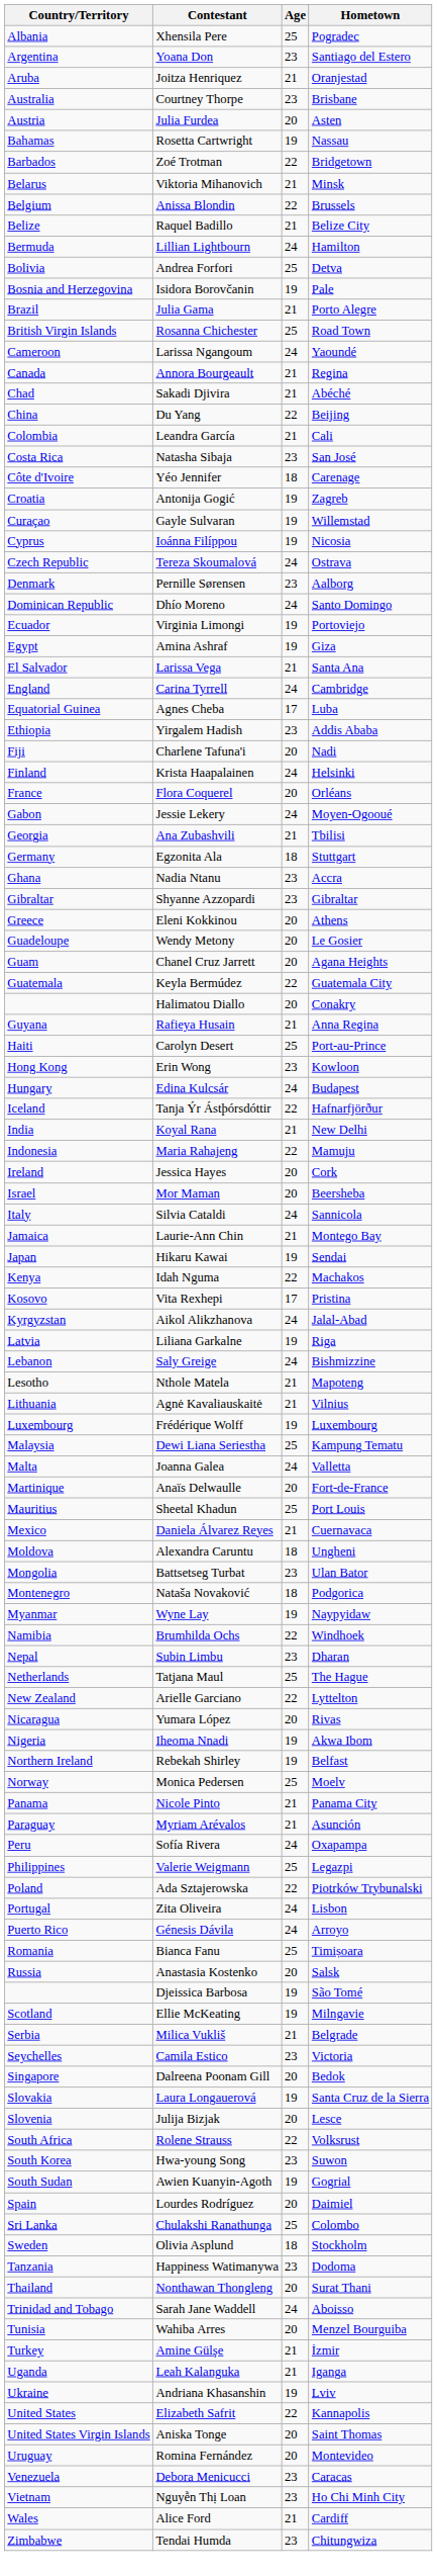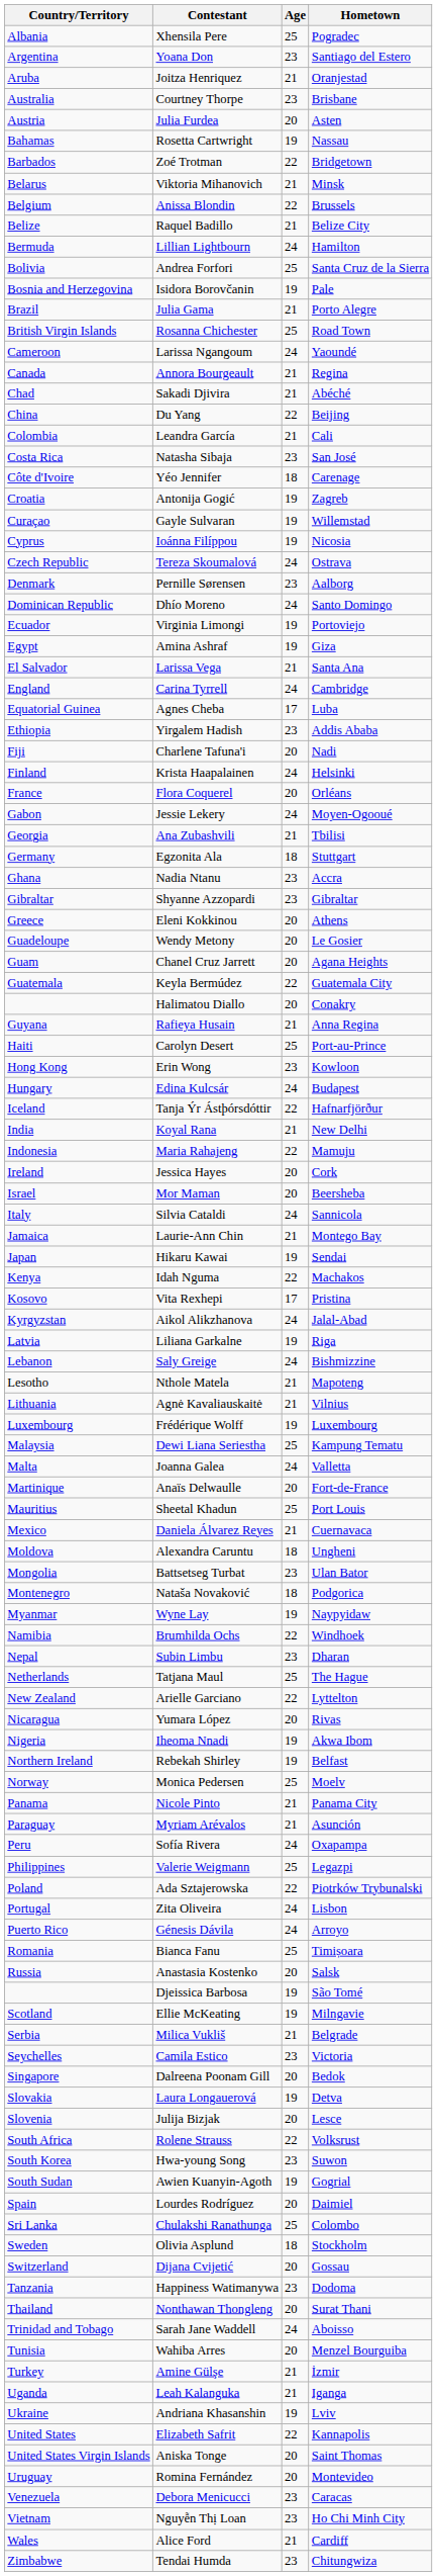 <table class="wikitable sortable" style="font-size:95%;">
 <tr>
 <th>Country/Territory</th>
 <th>Contestant</th>
 <th>Age</th>
 <th>Hometown</th>
 </tr>
 <tr>
 <td> <a href='#'>Albania</a></td>
 <td>Xhensila Pere</td>
 <td>25</td>
 <td><a href='#'>Pogradec</a></td>
 </tr>
 <tr>
 <td> <a href='#'>Argentina</a></td>
 <td><a href='#'>Yoana Don</a></td>
 <td>23</td>
 <td><a href='#'>Santiago del Estero</a></td>
 </tr>
 <tr>
 <td> <a href='#'>Aruba</a></td>
 <td>Joitza Henriquez</td>
 <td>21</td>
 <td><a href='#'>Oranjestad</a></td>
 </tr>
 <tr>
 <td> <a href='#'>Australia</a></td>
 <td>Courtney Thorpe</td>
 <td>23</td>
 <td><a href='#'>Brisbane</a></td>
 </tr>
 <tr>
 <td> <a href='#'>Austria</a></td>
 <td><a href='#'>Julia Furdea</a></td>
 <td>20</td>
 <td><a href='#'>Asten</a></td>
 </tr>
 <tr>
 <td> <a href='#'>Bahamas</a></td>
 <td>Rosetta Cartwright</td>
 <td>19</td>
 <td><a href='#'>Nassau</a></td>
 </tr>
 <tr>
 <td> <a href='#'>Barbados</a></td>
 <td>Zoé Trotman</td>
 <td>22</td>
 <td><a href='#'>Bridgetown</a></td>
 </tr>
 <tr>
 <td> <a href='#'>Belarus</a></td>
 <td>Viktoria Mihanovich</td>
 <td>21</td>
 <td><a href='#'>Minsk</a></td>
 </tr>
 <tr>
 <td> <a href='#'>Belgium</a></td>
 <td><a href='#'>Anissa Blondin</a></td>
 <td>22</td>
 <td><a href='#'>Brussels</a></td>
 </tr>
 <tr>
 <td> <a href='#'>Belize</a></td>
 <td>Raquel Badillo</td>
 <td>21</td>
 <td><a href='#'>Belize City</a></td>
 </tr>
 <tr>
 <td> <a href='#'>Bermuda</a></td>
 <td><a href='#'>Lillian Lightbourn</a></td>
 <td>24</td>
 <td><a href='#'>Hamilton</a></td>
 </tr>
 <tr>
 <td> <a href='#'>Bolivia</a></td>
 <td>Andrea Forfori</td>
 <td>25</td>
-<td><a href='#'>Detva</a></td>
+<td><a href='#'>Santa Cruz de la Sierra</a></td>
 </tr>
 <tr>
 <td> <a href='#'>Bosnia and Herzegovina</a></td>
 <td>Isidora Borovčanin</td>
 <td>19</td>
 <td><a href='#'>Pale</a></td>
 </tr>
 <tr>
 <td> <a href='#'>Brazil</a></td>
 <td><a href='#'>Julia Gama</a></td>
 <td>21</td>
 <td><a href='#'>Porto Alegre</a></td>
 </tr>
 <tr>
 <td> <a href='#'>British Virgin Islands</a></td>
 <td><a href='#'>Rosanna Chichester</a></td>
 <td>25</td>
 <td><a href='#'>Road Town</a></td>
 </tr>
 <tr>
 <td> <a href='#'>Cameroon</a></td>
 <td>Larissa Ngangoum</td>
 <td>24</td>
 <td><a href='#'>Yaoundé</a></td>
 </tr>
 <tr>
 <td> <a href='#'>Canada</a></td>
 <td><a href='#'>Annora Bourgeault</a></td>
 <td>21</td>
 <td><a href='#'>Regina</a></td>
 </tr>
 <tr>
 <td> <a href='#'>Chad</a></td>
 <td>Sakadi Djivira</td>
 <td>21</td>
 <td><a href='#'>Abéché</a></td>
 </tr>
 <tr>
 <td> <a href='#'>China</a></td>
 <td>Du Yang</td>
 <td>22</td>
 <td><a href='#'>Beijing</a></td>
 </tr>
 <tr>
 <td> <a href='#'>Colombia</a></td>
 <td>Leandra García</td>
 <td>21</td>
 <td><a href='#'>Cali</a></td>
 </tr>
 <tr>
 <td> <a href='#'>Costa Rica</a></td>
 <td>Natasha Sibaja</td>
 <td>23</td>
 <td><a href='#'>San José</a></td>
 </tr>
 <tr>
 <td> <a href='#'>Côte d'Ivoire</a></td>
 <td>Yéo Jennifer</td>
 <td>18</td>
 <td><a href='#'>Carenage</a></td>
 </tr>
 <tr>
 <td> <a href='#'>Croatia</a></td>
 <td>Antonija Gogić</td>
 <td>19</td>
 <td><a href='#'>Zagreb</a></td>
 </tr>
 <tr>
 <td> <a href='#'>Curaçao</a></td>
 <td>Gayle Sulvaran</td>
 <td>19</td>
 <td><a href='#'>Willemstad</a></td>
 </tr>
 <tr>
 <td> <a href='#'>Cyprus</a></td>
 <td><a href='#'>Ioánna Filíppou</a></td>
 <td>19</td>
 <td><a href='#'>Nicosia</a></td>
 </tr>
 <tr>
 <td> <a href='#'>Czech Republic</a></td>
 <td><a href='#'>Tereza Skoumalová</a></td>
 <td>24</td>
 <td><a href='#'>Ostrava</a></td>
 </tr>
 <tr>
 <td> <a href='#'>Denmark</a></td>
 <td>Pernille Sørensen</td>
 <td>23</td>
 <td><a href='#'>Aalborg</a></td>
 </tr>
 <tr>
 <td> <a href='#'>Dominican Republic</a></td>
 <td>Dhío Moreno</td>
 <td>24</td>
 <td><a href='#'>Santo Domingo</a></td>
 </tr>
 <tr>
 <td> <a href='#'>Ecuador</a></td>
 <td>Virginia Limongi</td>
 <td>19</td>
 <td><a href='#'>Portoviejo</a></td>
 </tr>
 <tr>
 <td> <a href='#'>Egypt</a></td>
 <td>Amina Ashraf</td>
 <td>19</td>
 <td><a href='#'>Giza</a></td>
 </tr>
 <tr>
 <td> <a href='#'>El Salvador</a></td>
 <td><a href='#'>Larissa Vega</a></td>
 <td>21</td>
 <td><a href='#'>Santa Ana</a></td>
 </tr>
 <tr>
 <td> <a href='#'>England</a></td>
 <td><a href='#'>Carina Tyrrell</a></td>
 <td>24</td>
 <td><a href='#'>Cambridge</a></td>
 </tr>
 <tr>
 <td> <a href='#'>Equatorial Guinea</a></td>
 <td>Agnes Cheba</td>
 <td>17</td>
 <td><a href='#'>Luba</a></td>
 </tr>
 <tr>
 <td> <a href='#'>Ethiopia</a></td>
 <td>Yirgalem Hadish</td>
 <td>23</td>
 <td><a href='#'>Addis Ababa</a></td>
 </tr>
 <tr>
 <td> <a href='#'>Fiji</a></td>
 <td>Charlene Tafuna'i</td>
 <td>20</td>
 <td><a href='#'>Nadi</a></td>
 </tr>
 <tr>
 <td> <a href='#'>Finland</a></td>
 <td>Krista Haapalainen</td>
 <td>24</td>
 <td><a href='#'>Helsinki</a></td>
 </tr>
 <tr>
 <td> <a href='#'>France</a></td>
 <td><a href='#'>Flora Coquerel</a></td>
 <td>20</td>
 <td><a href='#'>Orléans</a></td>
 </tr>
 <tr>
 <td> <a href='#'>Gabon</a></td>
 <td>Jessie Lekery</td>
 <td>24</td>
 <td><a href='#'>Moyen-Ogooué</a></td>
 </tr>
 <tr>
 <td> <a href='#'>Georgia</a></td>
 <td><a href='#'>Ana Zubashvili</a></td>
 <td>21</td>
 <td><a href='#'>Tbilisi</a></td>
 </tr>
 <tr>
 <td> <a href='#'>Germany</a></td>
 <td>Egzonita Ala</td>
 <td>18</td>
 <td><a href='#'>Stuttgart</a></td>
 </tr>
 <tr>
 <td> <a href='#'>Ghana</a></td>
 <td>Nadia Ntanu</td>
 <td>23</td>
 <td><a href='#'>Accra</a></td>
 </tr>
 <tr>
 <td> <a href='#'>Gibraltar</a></td>
 <td>Shyanne Azzopardi</td>
 <td>23</td>
 <td><a href='#'>Gibraltar</a></td>
 </tr>
 <tr>
 <td> <a href='#'>Greece</a></td>
 <td>Eleni Kokkinou</td>
 <td>20</td>
 <td><a href='#'>Athens</a></td>
 </tr>
 <tr>
 <td> <a href='#'>Guadeloupe</a></td>
 <td>Wendy Metony</td>
 <td>20</td>
 <td><a href='#'>Le Gosier</a></td>
 </tr>
 <tr>
 <td> <a href='#'>Guam</a></td>
 <td>Chanel Cruz Jarrett</td>
 <td>20</td>
 <td><a href='#'>Agana Heights</a></td>
 </tr>
 <tr>
 <td> <a href='#'>Guatemala</a></td>
 <td>Keyla Bermúdez</td>
 <td>22</td>
 <td><a href='#'>Guatemala City</a></td>
 </tr>
 <tr>
 <td></td>
 <td>Halimatou Diallo</td>
 <td>20</td>
 <td><a href='#'>Conakry</a></td>
 </tr>
 <tr>
 <td> <a href='#'>Guyana</a></td>
 <td><a href='#'>Rafieya Husain</a></td>
 <td>21</td>
 <td><a href='#'>Anna Regina</a></td>
 </tr>
 <tr>
 <td> <a href='#'>Haiti</a></td>
 <td>Carolyn Desert</td>
 <td>25</td>
 <td><a href='#'>Port-au-Prince</a></td>
 </tr>
 <tr>
 <td> <a href='#'>Hong Kong</a></td>
 <td>Erin Wong</td>
 <td>23</td>
 <td><a href='#'>Kowloon</a></td>
 </tr>
 <tr>
 <td> <a href='#'>Hungary</a></td>
 <td><a href='#'>Edina Kulcsár</a></td>
 <td>24</td>
 <td><a href='#'>Budapest</a></td>
 </tr>
 <tr>
 <td> <a href='#'>Iceland</a></td>
 <td>Tanja Ýr Ástþórsdóttir</td>
 <td>22</td>
 <td><a href='#'>Hafnarfjörður</a></td>
 </tr>
 <tr>
 <td> <a href='#'>India</a></td>
 <td><a href='#'>Koyal Rana</a></td>
 <td>21</td>
 <td><a href='#'>New Delhi</a></td>
 </tr>
 <tr>
 <td> <a href='#'>Indonesia</a></td>
 <td><a href='#'>Maria Rahajeng</a></td>
 <td>22</td>
 <td><a href='#'>Mamuju</a></td>
 </tr>
 <tr>
 <td> <a href='#'>Ireland</a></td>
 <td>Jessica Hayes</td>
 <td>20</td>
 <td><a href='#'>Cork</a></td>
 </tr>
 <tr>
 <td> <a href='#'>Israel</a></td>
 <td><a href='#'>Mor Maman</a></td>
 <td>20</td>
 <td><a href='#'>Beersheba</a></td>
 </tr>
 <tr>
 <td> <a href='#'>Italy</a></td>
 <td>Silvia Cataldi</td>
 <td>24</td>
 <td><a href='#'>Sannicola</a></td>
 </tr>
 <tr>
 <td> <a href='#'>Jamaica</a></td>
 <td>Laurie-Ann Chin</td>
 <td>21</td>
 <td><a href='#'>Montego Bay</a></td>
 </tr>
 <tr>
 <td> <a href='#'>Japan</a></td>
 <td>Hikaru Kawai</td>
 <td>19</td>
 <td><a href='#'>Sendai</a></td>
 </tr>
 <tr>
 <td> <a href='#'>Kenya</a></td>
 <td>Idah Nguma</td>
 <td>22</td>
 <td><a href='#'>Machakos</a></td>
 </tr>
 <tr>
 <td> <a href='#'>Kosovo</a></td>
 <td>Vita Rexhepi</td>
 <td>17</td>
 <td><a href='#'>Pristina</a></td>
 </tr>
 <tr>
 <td> <a href='#'>Kyrgyzstan</a></td>
 <td>Aikol Alikzhanova</td>
 <td>24</td>
 <td><a href='#'>Jalal-Abad</a></td>
 </tr>
 <tr>
 <td> <a href='#'>Latvia</a></td>
 <td>Liliana Garkalne</td>
 <td>19</td>
 <td><a href='#'>Riga</a></td>
 </tr>
 <tr>
 <td> <a href='#'>Lebanon</a></td>
 <td><a href='#'>Saly Greige</a></td>
 <td>24</td>
 <td><a href='#'>Bishmizzine</a></td>
 </tr>
 <tr>
 <td> Lesotho</td>
 <td>Nthole Matela</td>
 <td>21</td>
 <td><a href='#'>Mapoteng</a></td>
 </tr>
 <tr>
 <td> <a href='#'>Lithuania</a></td>
 <td>Agnė Kavaliauskaitė</td>
 <td>21</td>
 <td><a href='#'>Vilnius</a></td>
 </tr>
 <tr>
 <td> <a href='#'>Luxembourg</a></td>
 <td>Frédérique Wolff</td>
 <td>19</td>
 <td><a href='#'>Luxembourg</a></td>
 </tr>
 <tr>
 <td> <a href='#'>Malaysia</a></td>
 <td><a href='#'>Dewi Liana Seriestha</a></td>
 <td>25</td>
 <td><a href='#'>Kampung Tematu</a></td>
 </tr>
 <tr>
 <td> <a href='#'>Malta</a></td>
 <td>Joanna Galea</td>
 <td>24</td>
 <td><a href='#'>Valletta</a></td>
 </tr>
 <tr>
 <td> <a href='#'>Martinique</a></td>
 <td>Anaïs Delwaulle</td>
 <td>20</td>
 <td><a href='#'>Fort-de-France</a></td>
 </tr>
 <tr>
 <td> <a href='#'>Mauritius</a></td>
 <td>Sheetal Khadun</td>
 <td>25</td>
 <td><a href='#'>Port Louis</a></td>
 </tr>
 <tr>
 <td> <a href='#'>Mexico</a></td>
 <td><a href='#'>Daniela Álvarez Reyes</a></td>
 <td>21</td>
 <td><a href='#'>Cuernavaca</a></td>
 </tr>
 <tr>
 <td> <a href='#'>Moldova</a></td>
 <td>Alexandra Caruntu</td>
 <td>18</td>
 <td><a href='#'>Ungheni</a></td>
 </tr>
 <tr>
 <td> <a href='#'>Mongolia</a></td>
 <td>Battsetseg Turbat</td>
 <td>23</td>
 <td><a href='#'>Ulan Bator</a></td>
 </tr>
 <tr>
 <td> <a href='#'>Montenegro</a></td>
 <td>Nataša Novaković</td>
 <td>18</td>
 <td><a href='#'>Podgorica</a></td>
 </tr>
 <tr>
 <td> <a href='#'>Myanmar</a></td>
 <td><a href='#'>Wyne Lay</a></td>
 <td>19</td>
 <td><a href='#'>Naypyidaw</a></td>
 </tr>
 <tr>
 <td> <a href='#'>Namibia</a></td>
 <td><a href='#'>Brumhilda Ochs</a></td>
 <td>22</td>
 <td><a href='#'>Windhoek</a></td>
 </tr>
 <tr>
 <td> <a href='#'>Nepal</a></td>
 <td><a href='#'>Subin Limbu</a></td>
 <td>23</td>
 <td><a href='#'>Dharan</a></td>
 </tr>
 <tr>
 <td> <a href='#'>Netherlands</a></td>
 <td>Tatjana Maul</td>
 <td>25</td>
 <td><a href='#'>The Hague</a></td>
 </tr>
 <tr>
 <td> <a href='#'>New Zealand</a></td>
 <td>Arielle Garciano</td>
 <td>22</td>
 <td><a href='#'>Lyttelton</a></td>
 </tr>
 <tr>
 <td> <a href='#'>Nicaragua</a></td>
 <td>Yumara López</td>
 <td>20</td>
 <td><a href='#'>Rivas</a></td>
 </tr>
 <tr>
 <td> <a href='#'>Nigeria</a></td>
 <td><a href='#'>Iheoma Nnadi</a></td>
 <td>19</td>
 <td><a href='#'>Akwa Ibom</a></td>
 </tr>
 <tr>
 <td> <a href='#'>Northern Ireland</a></td>
 <td>Rebekah Shirley</td>
 <td>19</td>
 <td><a href='#'>Belfast</a></td>
 </tr>
 <tr>
 <td> <a href='#'>Norway</a></td>
 <td>Monica Pedersen</td>
 <td>25</td>
 <td><a href='#'>Moelv</a></td>
 </tr>
 <tr>
 <td> <a href='#'>Panama</a></td>
 <td><a href='#'>Nicole Pinto</a></td>
 <td>21</td>
 <td><a href='#'>Panama City</a></td>
 </tr>
 <tr>
 <td> <a href='#'>Paraguay</a></td>
 <td><a href='#'>Myriam Arévalos</a></td>
 <td>21</td>
 <td><a href='#'>Asunción</a></td>
 </tr>
 <tr>
 <td> <a href='#'>Peru</a></td>
 <td>Sofía Rivera</td>
 <td>24</td>
 <td><a href='#'>Oxapampa</a></td>
 </tr>
 <tr>
 <td> <a href='#'>Philippines</a></td>
 <td><a href='#'>Valerie Weigmann</a></td>
 <td>25</td>
 <td><a href='#'>Legazpi</a></td>
 </tr>
 <tr>
 <td> <a href='#'>Poland</a></td>
 <td>Ada Sztajerowska</td>
 <td>22</td>
 <td><a href='#'>Piotrków Trybunalski</a></td>
 </tr>
 <tr>
 <td> <a href='#'>Portugal</a></td>
 <td>Zita Oliveira</td>
 <td>24</td>
 <td><a href='#'>Lisbon</a></td>
 </tr>
 <tr>
 <td> <a href='#'>Puerto Rico</a></td>
 <td><a href='#'>Génesis Dávila</a></td>
 <td>24</td>
 <td><a href='#'>Arroyo</a></td>
 </tr>
 <tr>
 <td> <a href='#'>Romania</a></td>
 <td>Bianca Fanu</td>
 <td>25</td>
 <td><a href='#'>Timișoara</a></td>
 </tr>
 <tr>
 <td> <a href='#'>Russia</a></td>
 <td>Anastasia Kostenko</td>
 <td>20</td>
 <td><a href='#'>Salsk</a></td>
 </tr>
 <tr>
 <td></td>
 <td>Djeissica Barbosa</td>
 <td>19</td>
 <td><a href='#'>São Tomé</a></td>
 </tr>
 <tr>
 <td> <a href='#'>Scotland</a></td>
 <td>Ellie McKeating</td>
 <td>19</td>
 <td><a href='#'>Milngavie</a></td>
 </tr>
 <tr>
 <td> <a href='#'>Serbia</a></td>
 <td><a href='#'>Milica Vukliš</a></td>
 <td>21</td>
 <td><a href='#'>Belgrade</a></td>
 </tr>
 <tr>
 <td> <a href='#'>Seychelles</a></td>
 <td><a href='#'>Camila Estico</a></td>
 <td>23</td>
 <td><a href='#'>Victoria</a></td>
 </tr>
 <tr>
 <td> <a href='#'>Singapore</a></td>
 <td>Dalreena Poonam Gill</td>
 <td>20</td>
 <td><a href='#'>Bedok</a></td>
 </tr>
 <tr>
 <td> <a href='#'>Slovakia</a></td>
 <td><a href='#'>Laura Longauerová</a></td>
 <td>19</td>
-<td><a href='#'>Santa Cruz de la Sierra</a></td>
+<td><a href='#'>Detva</a></td>
 </tr>
 <tr>
 <td> <a href='#'>Slovenia</a></td>
 <td>Julija Bizjak</td>
 <td>20</td>
 <td><a href='#'>Lesce</a></td>
 </tr>
 <tr>
 <td> <a href='#'>South Africa</a></td>
 <td><a href='#'>Rolene Strauss</a></td>
 <td>22</td>
 <td><a href='#'>Volksrust</a></td>
 </tr>
 <tr>
 <td> <a href='#'>South Korea</a></td>
 <td>Hwa-young Song</td>
 <td>23</td>
 <td><a href='#'>Suwon</a></td>
 </tr>
 <tr>
 <td> <a href='#'>South Sudan</a></td>
 <td>Awien Kuanyin-Agoth</td>
 <td>19</td>
 <td><a href='#'>Gogrial</a></td>
 </tr>
 <tr>
 <td> <a href='#'>Spain</a></td>
 <td>Lourdes Rodríguez</td>
 <td>20</td>
 <td><a href='#'>Daimiel</a></td>
 </tr>
 <tr>
 <td> <a href='#'>Sri Lanka</a></td>
 <td><a href='#'>Chulakshi Ranathunga</a></td>
 <td>25</td>
 <td><a href='#'>Colombo</a></td>
 </tr>
 <tr>
 <td> <a href='#'>Sweden</a></td>
 <td>Olivia Asplund</td>
 <td>18</td>
 <td><a href='#'>Stockholm</a></td>
+</tr>
+<tr>
+<td> <a href='#'>Switzerland</a></td>
+<td><a href='#'>Dijana Cvijetić</a></td>
+<td>20</td>
+<td><a href='#'>Gossau</a></td>
 </tr>
 <tr>
 <td> <a href='#'>Tanzania</a></td>
 <td>Happiness Watimanywa</td>
 <td>23</td>
 <td><a href='#'>Dodoma</a></td>
 </tr>
 <tr>
 <td> <a href='#'>Thailand</a></td>
 <td><a href='#'>Nonthawan Thongleng</a></td>
 <td>20</td>
 <td><a href='#'>Surat Thani</a></td>
 </tr>
 <tr>
 <td> <a href='#'>Trinidad and Tobago</a></td>
 <td>Sarah Jane Waddell</td>
 <td>24</td>
 <td><a href='#'>Aboisso</a></td>
 </tr>
 <tr>
 <td> <a href='#'>Tunisia</a></td>
 <td>Wahiba Arres</td>
 <td>20</td>
 <td><a href='#'>Menzel Bourguiba</a></td>
 </tr>
 <tr>
 <td> <a href='#'>Turkey</a></td>
 <td><a href='#'>Amine Gülşe</a></td>
 <td>21</td>
 <td><a href='#'>İzmir</a></td>
 </tr>
 <tr>
 <td> <a href='#'>Uganda</a></td>
 <td><a href='#'>Leah Kalanguka</a></td>
 <td>21</td>
 <td><a href='#'>Iganga</a></td>
 </tr>
 <tr>
 <td> <a href='#'>Ukraine</a></td>
 <td>Andriana Khasanshin</td>
 <td>19</td>
 <td><a href='#'>Lviv</a></td>
 </tr>
 <tr>
 <td> <a href='#'>United States</a></td>
 <td><a href='#'>Elizabeth Safrit</a></td>
 <td>22</td>
 <td><a href='#'>Kannapolis</a></td>
 </tr>
 <tr>
 <td> <a href='#'>United States Virgin Islands</a></td>
 <td>Aniska Tonge</td>
 <td>20</td>
 <td><a href='#'>Saint Thomas</a></td>
 </tr>
 <tr>
 <td> <a href='#'>Uruguay</a></td>
 <td>Romina Fernández</td>
 <td>20</td>
 <td><a href='#'>Montevideo</a></td>
 </tr>
 <tr>
 <td> <a href='#'>Venezuela</a></td>
 <td><a href='#'>Debora Menicucci</a></td>
 <td>23</td>
 <td><a href='#'>Caracas</a></td>
 </tr>
 <tr>
 <td> <a href='#'>Vietnam</a></td>
 <td>Nguyễn Thị Loan</td>
 <td>23</td>
 <td><a href='#'>Ho Chi Minh City</a></td>
 </tr>
 <tr>
 <td> <a href='#'>Wales</a></td>
 <td>Alice Ford</td>
 <td>21</td>
 <td><a href='#'>Cardiff</a></td>
 </tr>
 <tr>
 <td> <a href='#'>Zimbabwe</a></td>
 <td>Tendai Humda</td>
 <td>23</td>
 <td><a href='#'>Chitungwiza</a></td>
 </tr>
 </table>
